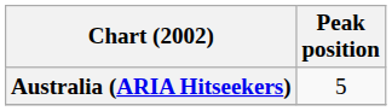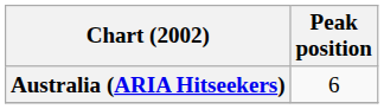 <table class="wikitable sortable plainrowheaders" style="text-align:center;">
 <tr>
 <th scope="col">Chart (2002)</th>
 <th scope="col">Peak<br>position</th>
 </tr>
 <tr>
 <th scope="row">Australia (<a href='#'>ARIA Hitseekers</a>)</th>
-<td>5</td>
+<td>6</td>
 </tr>
 <tr>
 </tr>
 </table>
